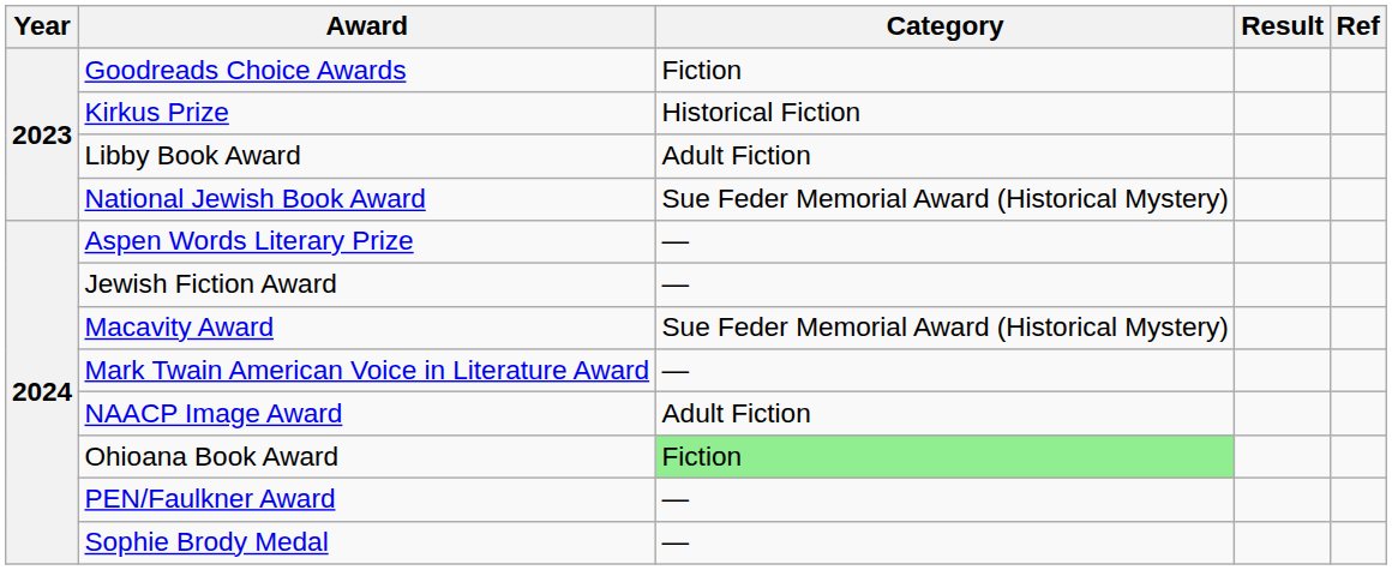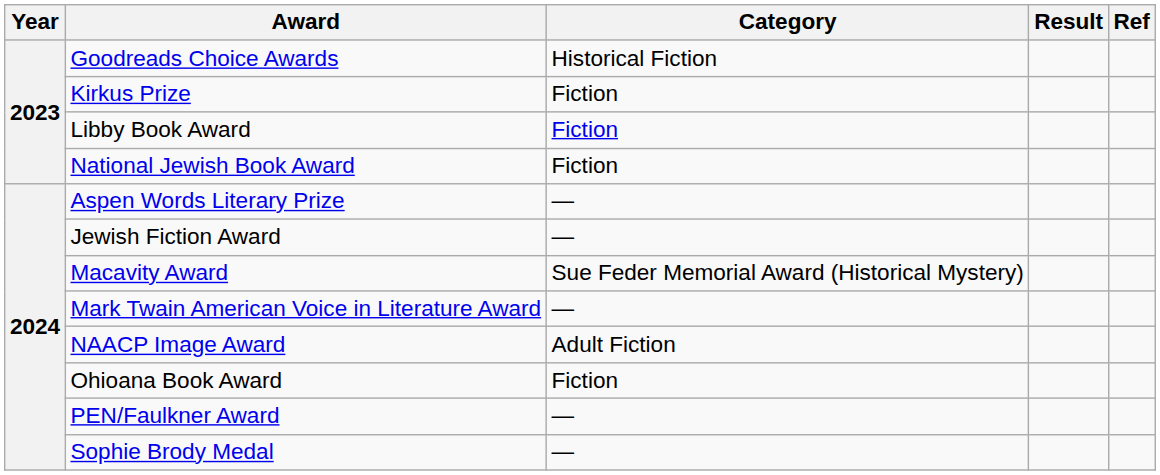 <table class="wikitable sortable">
 <tr>
 <th>Year</th>
 <th>Award</th>
 <th>Category</th>
 <th>Result</th>
 <th>Ref</th>
 </tr>
 <tr>
 <th rowspan="4">2023</th>
 <td><a href='#'>Goodreads Choice Awards</a></td>
+<td>Historical Fiction</td>
+<td></td>
+<td></td>
+</tr>
+<tr>
+<td><a href='#'>Kirkus Prize</a></td>
 <td>Fiction</td>
 <td></td>
 <td></td>
 </tr>
 <tr>
-<td><a href='#'>Kirkus Prize</a></td>
-<td>Historical Fiction</td>
-<td></td>
-<td></td>
-</tr>
-<tr>
 <td>Libby Book Award</td>
-<td>Adult Fiction</td>
+<td><a href='#'>Fiction</a></td>
 <td></td>
 <td></td>
 </tr>
 <tr>
 <td><a href='#'>National Jewish Book Award</a></td>
-<td>Sue Feder Memorial Award (Historical Mystery)</td>
+<td>Fiction</td>
 <td></td>
 <td></td>
 </tr>
 <tr>
 <th rowspan="8">2024</th>
 <td><a href='#'>Aspen Words Literary Prize</a></td>
 <td>—</td>
 <td></td>
 <td></td>
 </tr>
 <tr>
 <td>Jewish Fiction Award</td>
 <td>—</td>
 <td></td>
 <td></td>
 </tr>
 <tr>
 <td><a href='#'>Macavity Award</a></td>
 <td>Sue Feder Memorial Award (Historical Mystery)</td>
 <td></td>
 <td></td>
 </tr>
 <tr>
 <td><a href='#'>Mark Twain American Voice in Literature Award</a></td>
 <td>—</td>
 <td></td>
 <td></td>
 </tr>
 <tr>
 <td><a href='#'>NAACP Image Award</a></td>
 <td>Adult Fiction</td>
 <td></td>
 <td></td>
 </tr>
 <tr>
 <td>Ohioana Book Award</td>
-<td style="background: lightgreen;">Fiction</td>
+<td>Fiction</td>
 <td></td>
 <td></td>
 </tr>
 <tr>
 <td><a href='#'>PEN/Faulkner Award</a></td>
 <td>—</td>
 <td></td>
 <td></td>
 </tr>
 <tr>
 <td><a href='#'>Sophie Brody Medal</a></td>
 <td>—</td>
 <td></td>
 <td></td>
 </tr>
 </table>
